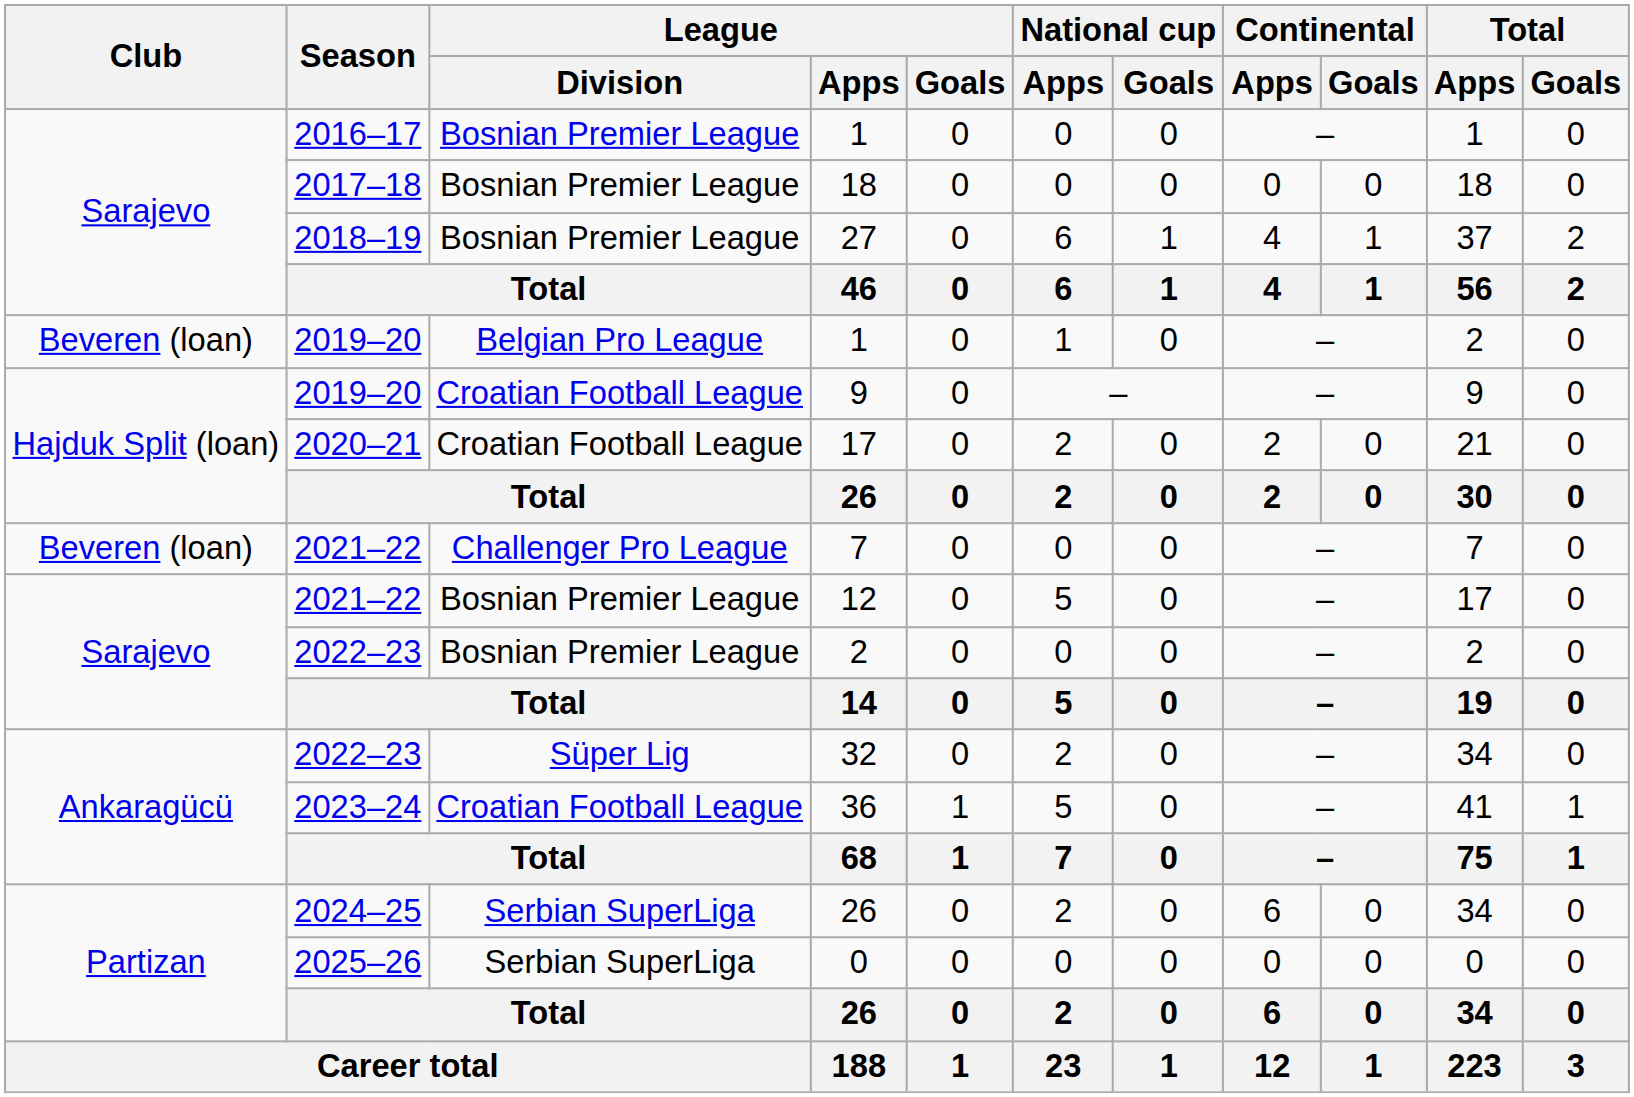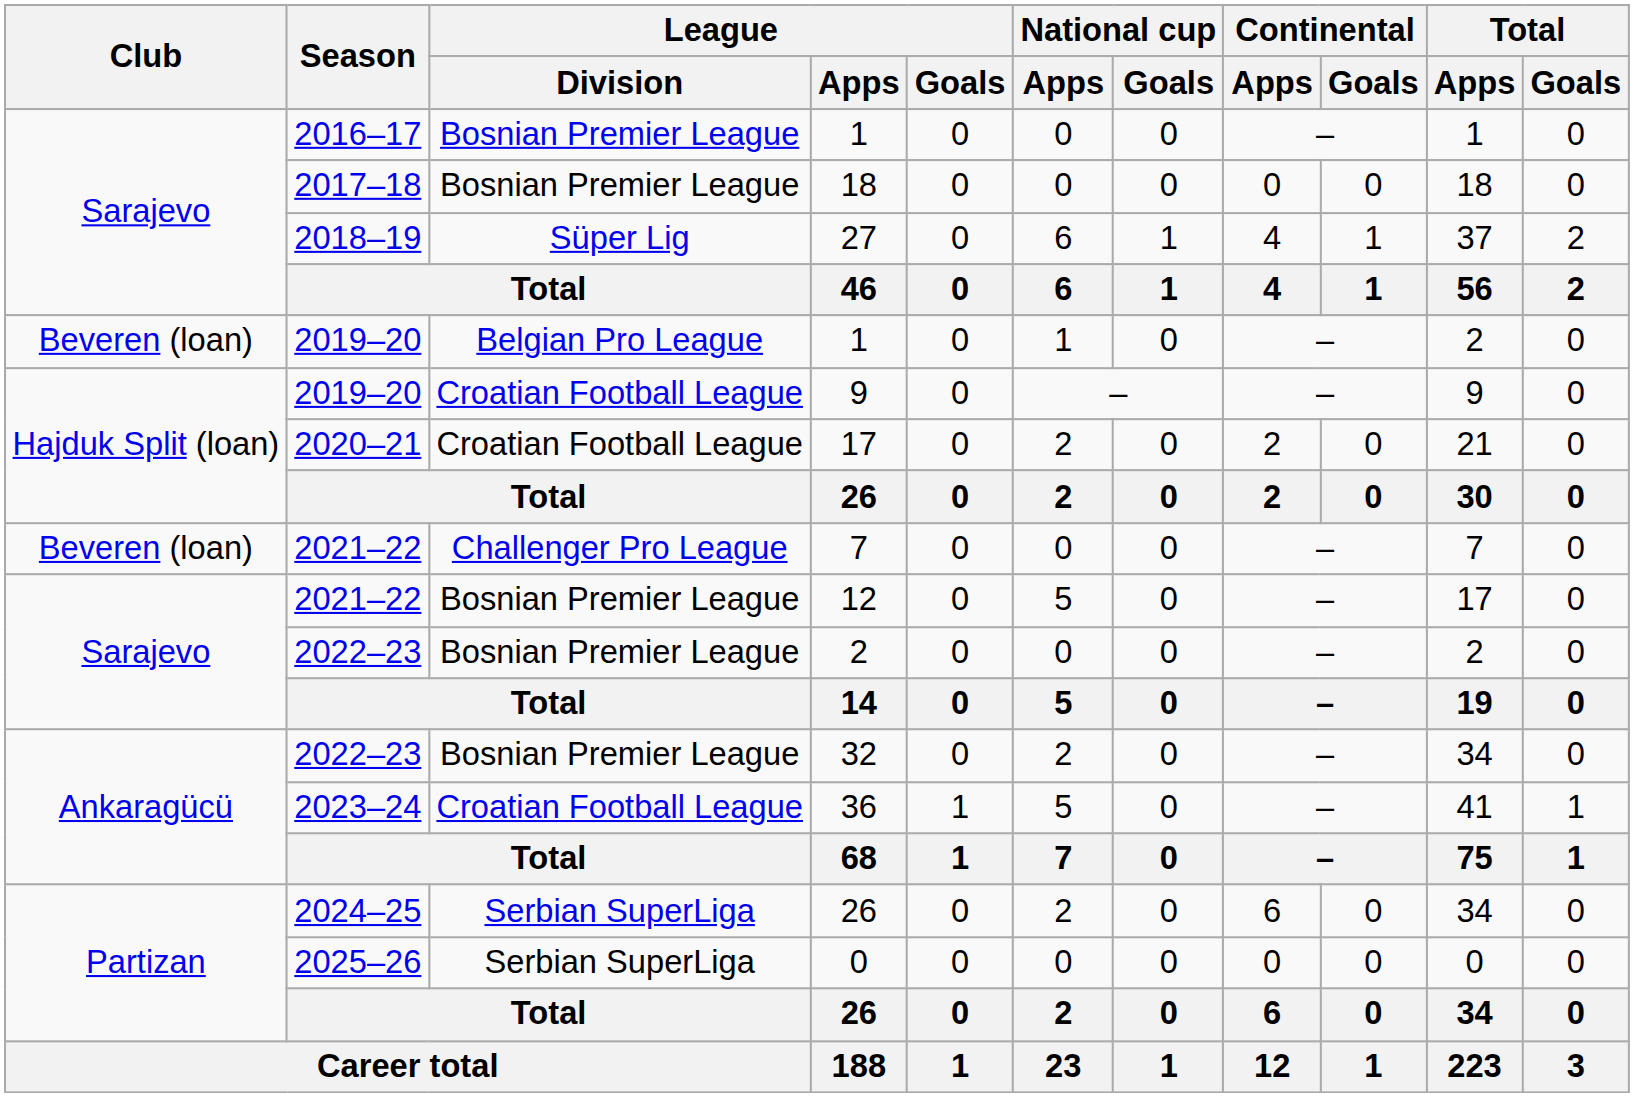 <table class="wikitable" style="text-align:center">
 <tr>
 <th rowspan=2>Club</th>
 <th rowspan=2>Season</th>
 <th colspan=3>League</th>
 <th colspan=2>National cup</th>
 <th colspan=2>Continental</th>
 <th colspan=2>Total</th>
 </tr>
 <tr>
 <th>Division</th>
 <th>Apps</th>
 <th>Goals</th>
 <th>Apps</th>
 <th>Goals</th>
 <th>Apps</th>
 <th>Goals</th>
 <th>Apps</th>
 <th>Goals</th>
 </tr>
 <tr>
 <td rowspan=4><a href='#'>Sarajevo</a></td>
 <td><a href='#'>2016–17</a></td>
 <td><a href='#'>Bosnian Premier League</a></td>
 <td>1</td>
 <td>0</td>
 <td>0</td>
 <td>0</td>
 <td colspan=2>–</td>
 <td>1</td>
 <td>0</td>
 </tr>
 <tr>
 <td><a href='#'>2017–18</a></td>
 <td>Bosnian Premier League</td>
 <td>18</td>
 <td>0</td>
 <td>0</td>
 <td>0</td>
 <td>0</td>
 <td>0</td>
 <td>18</td>
 <td>0</td>
 </tr>
 <tr>
 <td><a href='#'>2018–19</a></td>
-<td>Bosnian Premier League</td>
+<td><a href='#'>Süper Lig</a></td>
 <td>27</td>
 <td>0</td>
 <td>6</td>
 <td>1</td>
 <td>4</td>
 <td>1</td>
 <td>37</td>
 <td>2</td>
 </tr>
 <tr>
 <th colspan=2>Total</th>
 <th>46</th>
 <th>0</th>
 <th>6</th>
 <th>1</th>
 <th>4</th>
 <th>1</th>
 <th>56</th>
 <th>2</th>
 </tr>
 <tr>
 <td><a href='#'>Beveren</a> (loan)</td>
 <td><a href='#'>2019–20</a></td>
 <td><a href='#'>Belgian Pro League</a></td>
 <td>1</td>
 <td>0</td>
 <td>1</td>
 <td>0</td>
 <td colspan=2>–</td>
 <td>2</td>
 <td>0</td>
 </tr>
 <tr>
 <td rowspan=3><a href='#'>Hajduk Split</a> (loan)</td>
 <td><a href='#'>2019–20</a></td>
 <td><a href='#'>Croatian Football League</a></td>
 <td>9</td>
 <td>0</td>
 <td colspan=2>–</td>
 <td colspan=2>–</td>
 <td>9</td>
 <td>0</td>
 </tr>
 <tr>
 <td><a href='#'>2020–21</a></td>
 <td>Croatian Football League</td>
 <td>17</td>
 <td>0</td>
 <td>2</td>
 <td>0</td>
 <td>2</td>
 <td>0</td>
 <td>21</td>
 <td>0</td>
 </tr>
 <tr>
 <th colspan=2>Total</th>
 <th>26</th>
 <th>0</th>
 <th>2</th>
 <th>0</th>
 <th>2</th>
 <th>0</th>
 <th>30</th>
 <th>0</th>
 </tr>
 <tr>
 <td><a href='#'>Beveren</a> (loan)</td>
 <td><a href='#'>2021–22</a></td>
 <td><a href='#'>Challenger Pro League</a></td>
 <td>7</td>
 <td>0</td>
 <td>0</td>
 <td>0</td>
 <td colspan=2>–</td>
 <td>7</td>
 <td>0</td>
 </tr>
 <tr>
 <td rowspan=3><a href='#'>Sarajevo</a></td>
 <td><a href='#'>2021–22</a></td>
 <td>Bosnian Premier League</td>
 <td>12</td>
 <td>0</td>
 <td>5</td>
 <td>0</td>
 <td colspan=2>–</td>
 <td>17</td>
 <td>0</td>
 </tr>
 <tr>
 <td><a href='#'>2022–23</a></td>
 <td>Bosnian Premier League</td>
 <td>2</td>
 <td>0</td>
 <td>0</td>
 <td>0</td>
 <td colspan=2>–</td>
 <td>2</td>
 <td>0</td>
 </tr>
 <tr>
 <th colspan=2>Total</th>
 <th>14</th>
 <th>0</th>
 <th>5</th>
 <th>0</th>
 <th colspan=2>–</th>
 <th>19</th>
 <th>0</th>
 </tr>
 <tr>
 <td rowspan=3><a href='#'>Ankaragücü</a></td>
 <td><a href='#'>2022–23</a></td>
-<td><a href='#'>Süper Lig</a></td>
+<td>Bosnian Premier League</td>
 <td>32</td>
 <td>0</td>
 <td>2</td>
 <td>0</td>
 <td colspan=2>–</td>
 <td>34</td>
 <td>0</td>
 </tr>
 <tr>
 <td><a href='#'>2023–24</a></td>
 <td><a href='#'>Croatian Football League</a></td>
 <td>36</td>
 <td>1</td>
 <td>5</td>
 <td>0</td>
 <td colspan=2>–</td>
 <td>41</td>
 <td>1</td>
 </tr>
 <tr>
 <th colspan=2>Total</th>
 <th>68</th>
 <th>1</th>
 <th>7</th>
 <th>0</th>
 <th colspan=2>–</th>
 <th>75</th>
 <th>1</th>
 </tr>
 <tr>
 <td rowspan=3><a href='#'>Partizan</a></td>
 <td><a href='#'>2024–25</a></td>
 <td><a href='#'>Serbian SuperLiga</a></td>
 <td>26</td>
 <td>0</td>
 <td>2</td>
 <td>0</td>
 <td>6</td>
 <td>0</td>
 <td>34</td>
 <td>0</td>
 </tr>
 <tr>
 <td><a href='#'>2025–26</a></td>
 <td>Serbian SuperLiga</td>
 <td>0</td>
 <td>0</td>
 <td>0</td>
 <td>0</td>
 <td>0</td>
 <td>0</td>
 <td>0</td>
 <td>0</td>
 </tr>
 <tr>
 <th colspan=2>Total</th>
 <th>26</th>
 <th>0</th>
 <th>2</th>
 <th>0</th>
 <th>6</th>
 <th>0</th>
 <th>34</th>
 <th>0</th>
 </tr>
 <tr>
 <th colspan=3>Career total</th>
 <th>188</th>
 <th>1</th>
 <th>23</th>
 <th>1</th>
 <th>12</th>
 <th>1</th>
 <th>223</th>
 <th>3</th>
 </tr>
 </table>
